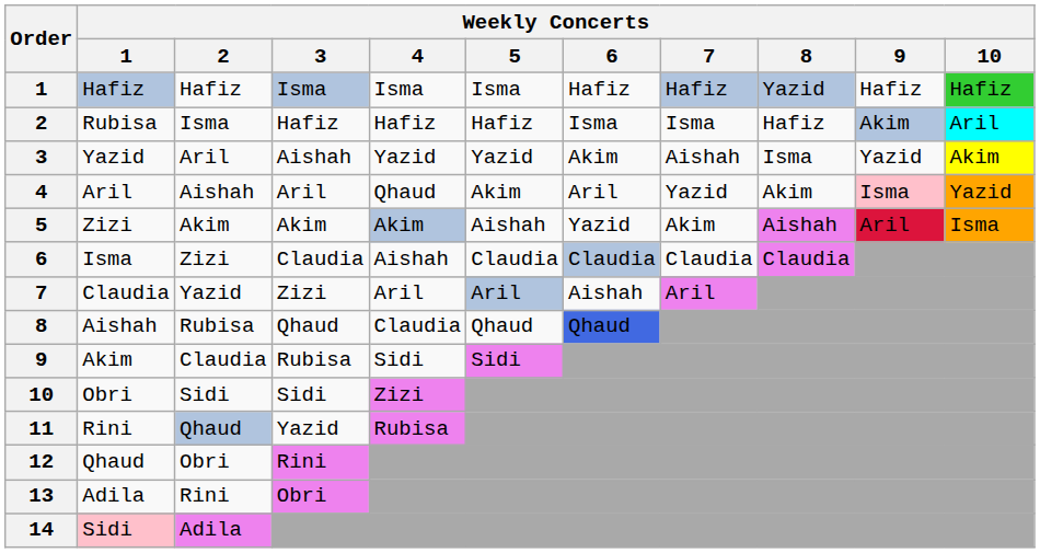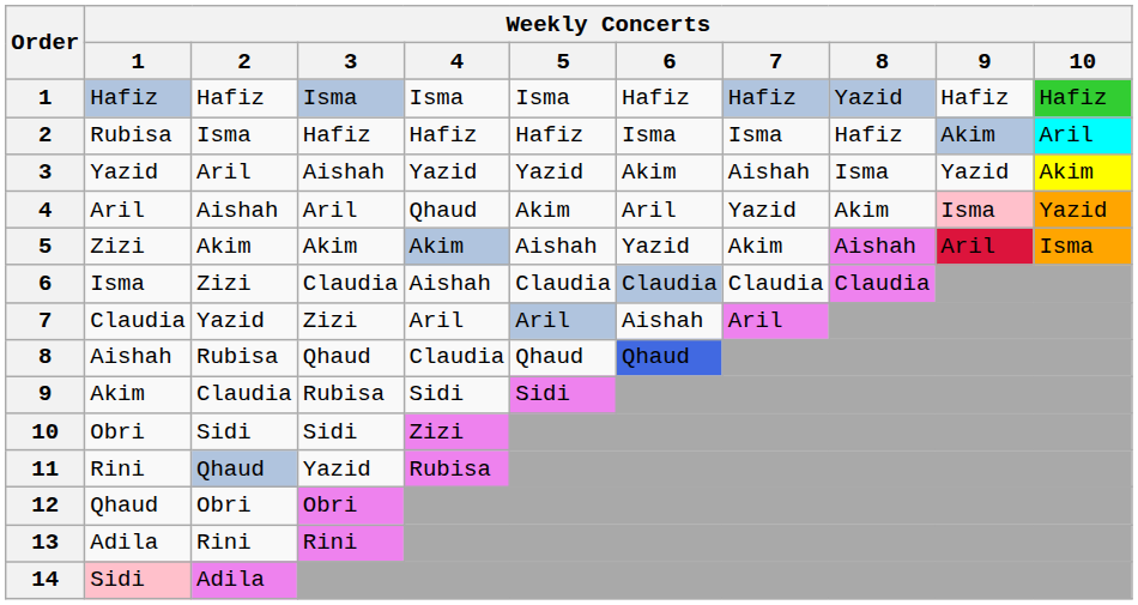 <table class="wikitable">
 <tr>
 <th rowspan=2>Order</th>
 <th colspan=14>Weekly Concerts</th>
 </tr>
 <tr>
 <th width="50">1</th>
 <th width="50">2</th>
 <th width="50">3</th>
 <th width="50">4</th>
 <th width="50">5</th>
 <th width="50">6</th>
 <th width="50">7</th>
 <th width="50">8</th>
 <th width="50">9</th>
 <th width="50">10</th>
 </tr>
 <tr>
 <th>1</th>
 <td bgcolor="lightsteelblue">Hafiz</td>
 <td>Hafiz</td>
 <td bgcolor="lightsteelblue">Isma</td>
 <td>Isma</td>
 <td>Isma</td>
 <td>Hafiz</td>
 <td bgcolor="lightsteelblue">Hafiz</td>
 <td bgcolor="lightsteelblue">Yazid</td>
 <td>Hafiz</td>
 <td bgcolor="limegreen">Hafiz</td>
 </tr>
 <tr>
 <th>2</th>
 <td>Rubisa</td>
 <td>Isma</td>
 <td>Hafiz</td>
 <td>Hafiz</td>
 <td>Hafiz</td>
 <td>Isma</td>
 <td>Isma</td>
 <td>Hafiz</td>
 <td bgcolor="lightsteelblue">Akim</td>
 <td bgcolor="cyan">Aril</td>
 </tr>
 <tr>
 <th>3</th>
 <td>Yazid</td>
 <td>Aril</td>
 <td>Aishah</td>
 <td>Yazid</td>
 <td>Yazid</td>
 <td>Akim</td>
 <td>Aishah</td>
 <td>Isma</td>
 <td>Yazid</td>
 <td bgcolor="yellow">Akim</td>
 </tr>
 <tr>
 <th>4</th>
 <td>Aril</td>
 <td>Aishah</td>
 <td>Aril</td>
 <td>Qhaud</td>
 <td>Akim</td>
 <td>Aril</td>
 <td>Yazid</td>
 <td>Akim</td>
 <td bgcolor="pink">Isma</td>
 <td bgcolor="orange">Yazid</td>
 </tr>
 <tr>
 <th>5</th>
 <td>Zizi</td>
 <td>Akim</td>
 <td>Akim</td>
 <td bgcolor="lightsteelblue">Akim</td>
 <td>Aishah</td>
 <td>Yazid</td>
 <td>Akim</td>
 <td bgcolor="violet">Aishah</td>
 <td bgcolor="crimson"><span>Aril</span></td>
 <td bgcolor="orange">Isma</td>
 </tr>
 <tr>
 <th>6</th>
 <td>Isma</td>
 <td>Zizi</td>
 <td>Claudia</td>
 <td>Aishah</td>
 <td>Claudia</td>
 <td bgcolor="lightsteelblue">Claudia</td>
 <td>Claudia</td>
 <td bgcolor="violet">Claudia</td>
 <td bgcolor="darkgray" colspan=2></td>
 </tr>
 <tr>
 <th>7</th>
 <td>Claudia</td>
 <td>Yazid</td>
 <td>Zizi</td>
 <td>Aril</td>
 <td bgcolor="lightsteelblue">Aril</td>
 <td>Aishah</td>
 <td bgcolor="violet">Aril</td>
 <td bgcolor="darkgray" colspan=5></td>
 </tr>
 <tr>
 <th>8</th>
 <td>Aishah</td>
 <td>Rubisa</td>
 <td>Qhaud</td>
 <td>Claudia</td>
 <td>Qhaud</td>
 <td bgcolor="royalblue"><span>Qhaud</span></td>
 <td bgcolor="darkgray" colspan=6></td>
 </tr>
 <tr>
 <th>9</th>
 <td>Akim</td>
 <td>Claudia</td>
 <td>Rubisa</td>
 <td>Sidi</td>
 <td bgcolor="violet">Sidi</td>
 <td bgcolor="darkgray" colspan=7></td>
 </tr>
 <tr>
 <th>10</th>
 <td>Obri</td>
 <td>Sidi</td>
 <td>Sidi</td>
 <td bgcolor="violet">Zizi</td>
 <td bgcolor="darkgray" colspan=8></td>
 </tr>
 <tr>
 <th>11</th>
 <td>Rini</td>
 <td bgcolor="lightsteelblue">Qhaud</td>
 <td>Yazid</td>
 <td bgcolor="violet">Rubisa</td>
 <td bgcolor="darkgray" colspan=9></td>
 </tr>
 <tr>
 <th>12</th>
 <td>Qhaud</td>
 <td>Obri</td>
-<td bgcolor="violet">Rini</td>
+<td bgcolor="violet">Obri</td>
 <td bgcolor="darkgray" colspan=10></td>
 </tr>
 <tr>
 <th>13</th>
 <td>Adila</td>
 <td>Rini</td>
-<td bgcolor="violet">Obri</td>
+<td bgcolor="violet">Rini</td>
 <td bgcolor="darkgray" colspan=10></td>
 </tr>
 <tr>
 <th>14</th>
 <td bgcolor="pink">Sidi</td>
 <td bgcolor="violet">Adila</td>
 <td bgcolor="darkgray" colspan=10></td>
 </tr>
 </table>
